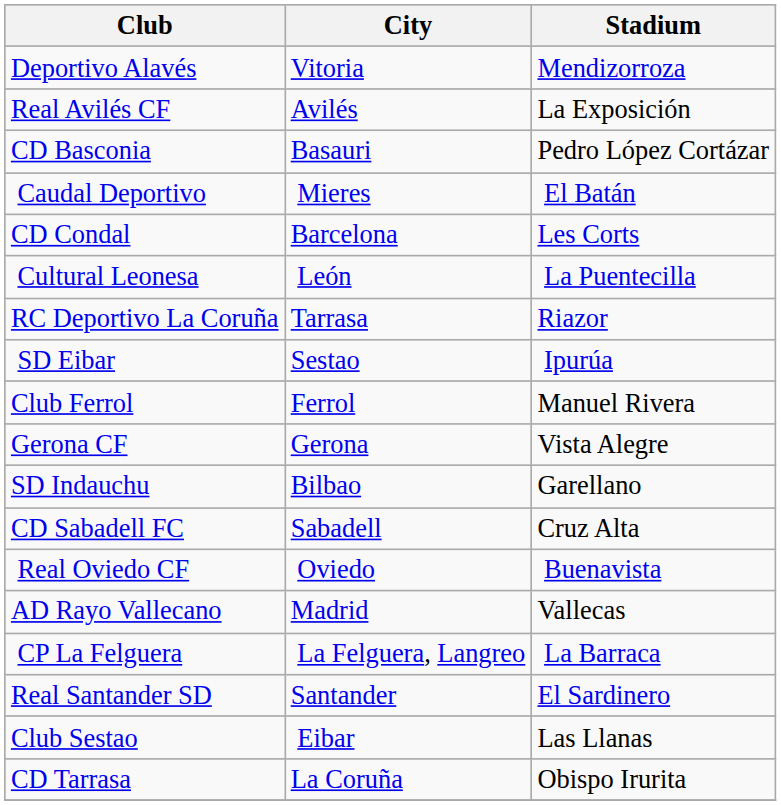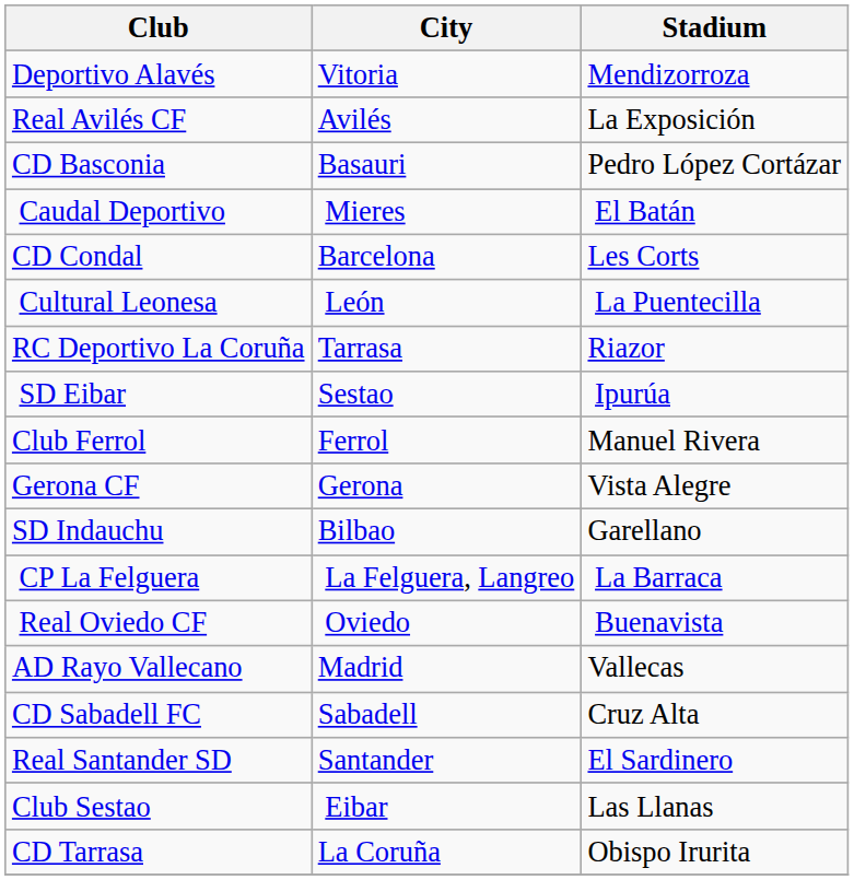 <table class="wikitable sortable" style="text-align: left;">
 <tr>
 <th>Club</th>
 <th>City</th>
 <th>Stadium</th>
 </tr>
 <tr>
 <td><a href='#'>Deportivo Alavés</a></td>
 <td><a href='#'>Vitoria</a></td>
 <td><a href='#'>Mendizorroza</a></td>
 </tr>
 <tr>
 <td><a href='#'>Real Avilés CF</a></td>
 <td><a href='#'>Avilés</a></td>
 <td>La Exposición</td>
 </tr>
 <tr>
 <td><a href='#'>CD Basconia</a></td>
 <td><a href='#'>Basauri</a></td>
 <td>Pedro López Cortázar</td>
 </tr>
 <tr>
 <td> <a href='#'>Caudal Deportivo</a></td>
 <td> <a href='#'>Mieres</a></td>
 <td> <a href='#'>El Batán</a></td>
 </tr>
 <tr>
 <td><a href='#'>CD Condal</a></td>
 <td><a href='#'>Barcelona</a></td>
 <td><a href='#'>Les Corts</a></td>
 </tr>
 <tr>
 <td> <a href='#'>Cultural Leonesa</a></td>
 <td> <a href='#'>León</a></td>
 <td> <a href='#'>La Puentecilla</a></td>
 </tr>
 <tr>
 <td><a href='#'>RC Deportivo La Coruña</a></td>
 <td><a href='#'>Tarrasa</a></td>
 <td><a href='#'>Riazor</a></td>
 </tr>
 <tr>
 <td> <a href='#'>SD Eibar</a></td>
 <td><a href='#'>Sestao</a></td>
 <td> <a href='#'>Ipurúa</a></td>
 </tr>
 <tr>
 <td><a href='#'>Club Ferrol</a></td>
 <td><a href='#'>Ferrol</a></td>
 <td>Manuel Rivera</td>
 </tr>
 <tr>
 <td><a href='#'>Gerona CF</a></td>
 <td><a href='#'>Gerona</a></td>
 <td>Vista Alegre</td>
 </tr>
 <tr>
 <td><a href='#'>SD Indauchu</a></td>
 <td><a href='#'>Bilbao</a></td>
 <td>Garellano</td>
 </tr>
 <tr>
-<td><a href='#'>CD Sabadell FC</a></td>
-<td><a href='#'>Sabadell</a></td>
-<td>Cruz Alta</td>
+<td> <a href='#'>CP La Felguera</a></td>
+<td> <a href='#'>La Felguera</a>, <a href='#'>Langreo</a></td>
+<td> <a href='#'>La Barraca</a></td>
 </tr>
 <tr>
 <td> <a href='#'>Real Oviedo CF</a></td>
 <td> <a href='#'>Oviedo</a></td>
 <td> <a href='#'>Buenavista</a></td>
 </tr>
 <tr>
 <td><a href='#'>AD Rayo Vallecano</a></td>
 <td><a href='#'>Madrid</a></td>
 <td>Vallecas</td>
 </tr>
 <tr>
-<td> <a href='#'>CP La Felguera</a></td>
-<td> <a href='#'>La Felguera</a>, <a href='#'>Langreo</a></td>
-<td> <a href='#'>La Barraca</a></td>
+<td><a href='#'>CD Sabadell FC</a></td>
+<td><a href='#'>Sabadell</a></td>
+<td>Cruz Alta</td>
 </tr>
 <tr>
 <td><a href='#'>Real Santander SD</a></td>
 <td><a href='#'>Santander</a></td>
 <td><a href='#'>El Sardinero</a></td>
 </tr>
 <tr>
 <td><a href='#'>Club Sestao</a></td>
 <td> <a href='#'>Eibar</a></td>
 <td>Las Llanas</td>
 </tr>
 <tr>
 <td><a href='#'>CD Tarrasa</a></td>
 <td><a href='#'>La Coruña</a></td>
 <td>Obispo Irurita</td>
 </tr>
 <tr>
 </tr>
 </table>
